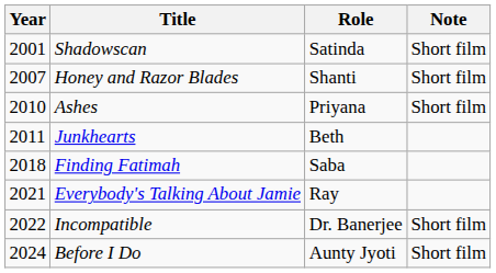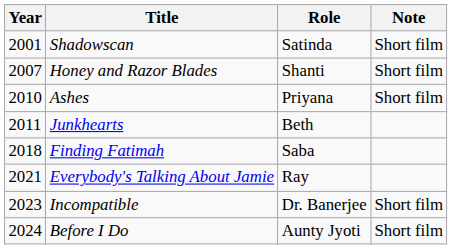 <table class="wikitable sortable">
 <tr>
 <th>Year</th>
 <th>Title</th>
 <th>Role</th>
 <th>Note</th>
 </tr>
 <tr>
 <td>2001</td>
 <td><em>Shadowscan</em></td>
 <td>Satinda</td>
 <td>Short film</td>
 </tr>
 <tr>
 <td>2007</td>
 <td><em>Honey and Razor Blades</em></td>
 <td>Shanti</td>
 <td>Short film</td>
 </tr>
 <tr>
 <td>2010</td>
 <td><em>Ashes</em></td>
 <td>Priyana</td>
 <td>Short film</td>
 </tr>
 <tr>
 <td>2011</td>
 <td><em><a href='#'>Junkhearts</a></em></td>
 <td>Beth</td>
 <td></td>
 </tr>
 <tr>
 <td>2018</td>
 <td><em><a href='#'>Finding Fatimah</a></em></td>
 <td>Saba</td>
 <td></td>
 </tr>
 <tr>
 <td>2021</td>
 <td><em><a href='#'>Everybody's Talking About Jamie</a></em></td>
 <td>Ray</td>
 <td></td>
 </tr>
 <tr>
-<td>2022</td>
+<td>2023</td>
 <td><em>Incompatible</em></td>
 <td>Dr. Banerjee</td>
 <td>Short film</td>
 </tr>
 <tr>
 <td>2024</td>
 <td><em>Before I Do</em></td>
 <td>Aunty Jyoti</td>
 <td>Short film</td>
 </tr>
 </table>
